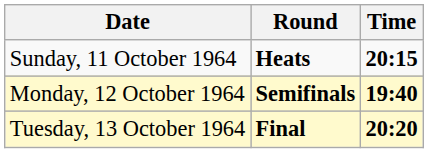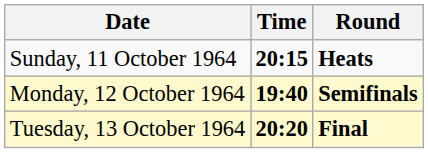 <table class="wikitable">
 <tr>
 <th>Date</th>
+<th>Time</th>
 <th>Round</th>
-<th>Time</th>
 </tr>
 <tr>
 <td>Sunday, 11 October 1964</td>
+<td><strong>20:15</strong></td>
 <td><strong>Heats</strong></td>
-<td><strong>20:15</strong></td>
 </tr>
 <tr style=background:lemonchiffon>
 <td>Monday, 12 October 1964</td>
+<td><strong>19:40</strong></td>
 <td><strong>Semifinals</strong></td>
-<td><strong>19:40</strong></td>
 </tr>
 <tr style=background:lemonchiffon>
 <td>Tuesday, 13 October 1964</td>
+<td><strong>20:20</strong></td>
 <td><strong>Final</strong></td>
-<td><strong>20:20</strong></td>
 </tr>
 </table>
